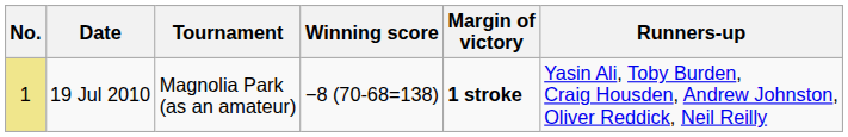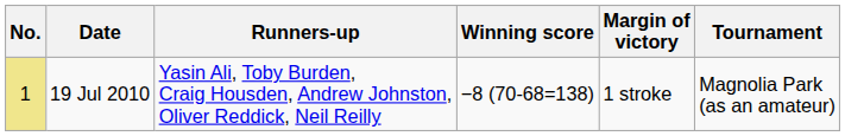 <table class="wikitable" style="font-size:95%;">
 <tr>
 <th>No.</th>
 <th>Date</th>
-<th>Tournament</th>
+<th>Runners-up</th>
 <th>Winning score</th>
 <th>Margin of<br>victory</th>
-<th>Runners-up</th>
+<th>Tournament</th>
 </tr>
 <tr>
 <td align=center style="background: khaki;">1</td>
 <td align=right>19 Jul 2010</td>
+<td> <a href='#'>Yasin Ali</a>,  <a href='#'>Toby Burden</a>,<br> <a href='#'>Craig Housden</a>,  <a href='#'>Andrew Johnston</a>,<br> <a href='#'>Oliver Reddick</a>,  <a href='#'>Neil Reilly</a></td>
+<td>−8 (70-68=138)</td>
+<td>1 stroke</td>
 <td>Magnolia Park<br>(as an amateur)</td>
-<td>−8 (70-68=138)</td>
-<td><strong>1 stroke</strong></td>
-<td> <a href='#'>Yasin Ali</a>,  <a href='#'>Toby Burden</a>,<br> <a href='#'>Craig Housden</a>,  <a href='#'>Andrew Johnston</a>,<br> <a href='#'>Oliver Reddick</a>,  <a href='#'>Neil Reilly</a></td>
 </tr>
 </table>
